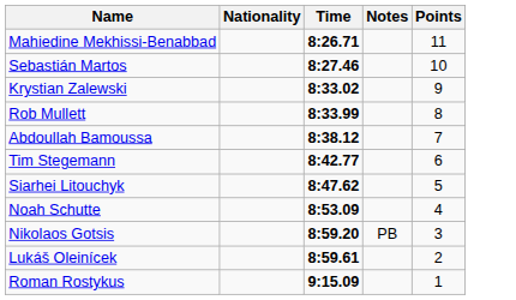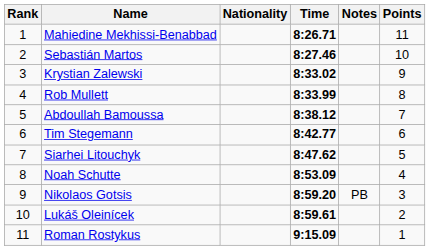 <table class="wikitable sortable" style="text-align:center">
 <tr>
+<th>Rank</th>
 <th>Name</th>
 <th>Nationality</th>
 <th>Time</th>
 <th>Notes</th>
 <th>Points</th>
 </tr>
 <tr>
+<td>1</td>
 <td align=left><a href='#'>Mahiedine Mekhissi-Benabbad</a></td>
 <td align=left></td>
 <td><strong>8:26.71</strong></td>
 <td></td>
 <td>11</td>
 </tr>
 <tr>
+<td>2</td>
 <td align=left><a href='#'>Sebastián Martos</a></td>
 <td align=left></td>
 <td><strong>8:27.46</strong></td>
 <td></td>
 <td>10</td>
 </tr>
 <tr>
+<td>3</td>
 <td align=left><a href='#'>Krystian Zalewski</a></td>
 <td align=left></td>
 <td><strong>8:33.02</strong></td>
 <td></td>
 <td>9</td>
 </tr>
 <tr>
+<td>4</td>
 <td align=left><a href='#'>Rob Mullett</a></td>
 <td align=left></td>
 <td><strong>8:33.99</strong></td>
 <td></td>
 <td>8</td>
 </tr>
 <tr>
+<td>5</td>
 <td align=left><a href='#'>Abdoullah Bamoussa</a></td>
 <td align=left></td>
 <td><strong>8:38.12</strong></td>
 <td></td>
 <td>7</td>
 </tr>
 <tr>
+<td>6</td>
 <td align=left><a href='#'>Tim Stegemann</a></td>
 <td align=left></td>
 <td><strong>8:42.77</strong></td>
 <td></td>
 <td>6</td>
 </tr>
 <tr>
+<td>7</td>
 <td align=left><a href='#'>Siarhei Litouchyk</a></td>
 <td align=left></td>
 <td><strong>8:47.62</strong></td>
 <td></td>
 <td>5</td>
 </tr>
 <tr>
+<td>8</td>
 <td align=left><a href='#'>Noah Schutte</a></td>
 <td align=left></td>
 <td><strong>8:53.09</strong></td>
 <td></td>
 <td>4</td>
 </tr>
 <tr>
+<td>9</td>
 <td align=left><a href='#'>Nikolaos Gotsis</a></td>
 <td align=left></td>
 <td><strong>8:59.20</strong></td>
 <td>PB</td>
 <td>3</td>
 </tr>
 <tr>
+<td>10</td>
 <td align=left><a href='#'>Lukáš Oleinícek</a></td>
 <td align=left></td>
 <td><strong>8:59.61</strong></td>
 <td></td>
 <td>2</td>
 </tr>
 <tr>
+<td>11</td>
 <td align=left><a href='#'>Roman Rostykus</a></td>
 <td align=left></td>
 <td><strong>9:15.09</strong></td>
 <td></td>
 <td>1</td>
 </tr>
 </table>
